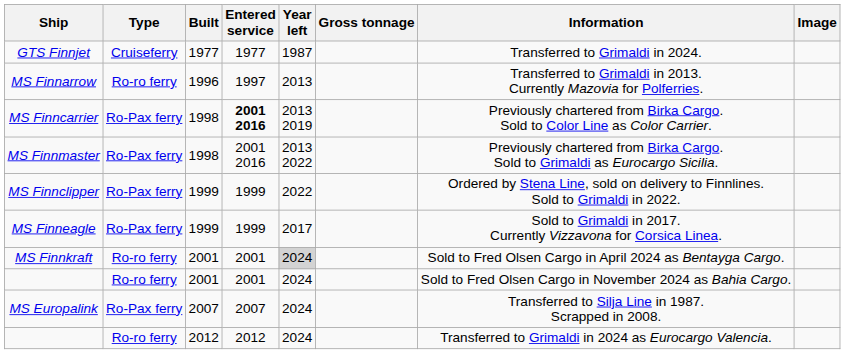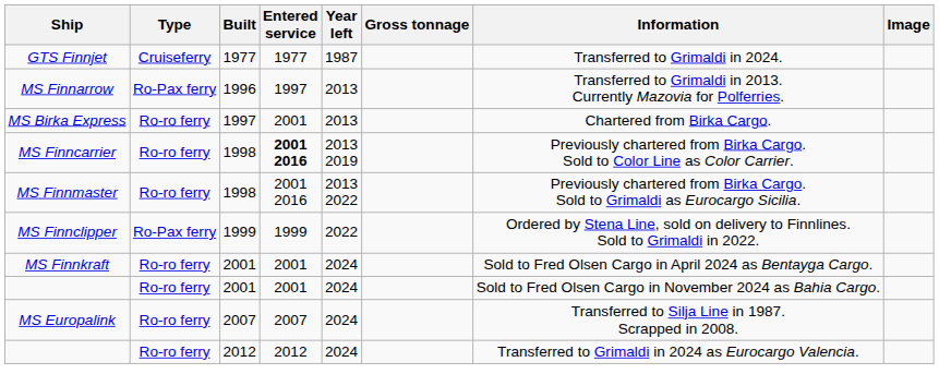 <table class="wikitable" style="text-align:center">
 <tr>
 <th>Ship</th>
 <th>Type</th>
 <th>Built</th>
 <th>Entered<br>service</th>
 <th>Year<br>left</th>
 <th>Gross tonnage</th>
 <th>Information</th>
 <th>Image</th>
 </tr>
 <tr>
 <td><em><a href='#'>GTS Finnjet</a></em></td>
 <td><a href='#'>Cruiseferry</a></td>
 <td>1977</td>
 <td>1977</td>
 <td>1987</td>
 <td></td>
 <td>Transferred to <a href='#'>Grimaldi</a> in 2024.</td>
 <td></td>
 </tr>
 <tr>
 <td><em><a href='#'>MS Finnarrow</a></em></td>
-<td><a href='#'>Ro-ro ferry</a></td>
+<td><a href='#'>Ro-Pax ferry</a></td>
 <td>1996</td>
 <td>1997</td>
 <td>2013</td>
 <td></td>
 <td>Transferred to <a href='#'>Grimaldi</a> in 2013.<br>Currently <em>Mazovia</em> for <a href='#'>Polferries</a>.</td>
 <td></td>
 </tr>
 <tr>
+<td><em><a href='#'>MS Birka Express</a></em></td>
+<td><a href='#'>Ro-ro ferry</a></td>
+<td>1997</td>
+<td>2001</td>
+<td>2013</td>
+<td></td>
+<td>Chartered from <a href='#'>Birka Cargo</a>.</td>
+<td></td>
+</tr>
+<tr>
 <td><em><a href='#'>MS Finncarrier</a></em></td>
-<td><a href='#'>Ro-Pax ferry</a></td>
+<td><a href='#'>Ro-ro ferry</a></td>
 <td>1998</td>
 <td><strong>2001<br>2016</strong></td>
 <td>2013<br>2019</td>
 <td></td>
 <td>Previously chartered from <a href='#'>Birka Cargo</a>.<br>Sold to <a href='#'>Color Line</a> as <em>Color Carrier</em>.</td>
 <td></td>
 </tr>
 <tr>
 <td><em><a href='#'>MS Finnmaster</a></em></td>
-<td><a href='#'>Ro-Pax ferry</a></td>
+<td><a href='#'>Ro-ro ferry</a></td>
 <td>1998</td>
 <td>2001<br>2016</td>
 <td>2013<br>2022</td>
 <td></td>
 <td>Previously chartered from <a href='#'>Birka Cargo</a>.<br>Sold to <a href='#'>Grimaldi</a> as <em>Eurocargo Sicilia</em>.</td>
 <td></td>
 </tr>
 <tr>
 <td><em><a href='#'>MS Finnclipper</a></em></td>
 <td><a href='#'>Ro-Pax ferry</a></td>
 <td>1999</td>
 <td>1999</td>
 <td>2022</td>
 <td></td>
 <td>Ordered by <a href='#'>Stena Line</a>, sold on delivery to Finnlines.<br>Sold to <a href='#'>Grimaldi</a> in 2022.</td>
 <td></td>
 </tr>
 <tr>
-<td><em><a href='#'>MS Finneagle</a></em></td>
-<td><a href='#'>Ro-Pax ferry</a></td>
-<td>1999</td>
-<td>1999</td>
-<td>2017</td>
-<td></td>
-<td>Sold to <a href='#'>Grimaldi</a> in 2017.<br>Currently <em>Vizzavona</em> for <a href='#'>Corsica Linea</a>.</td>
-<td></td>
-</tr>
-<tr>
 <td><em><a href='#'>MS Finnkraft</a></em></td>
 <td><a href='#'>Ro-ro ferry</a></td>
 <td>2001</td>
 <td>2001</td>
-<td style="background: lightgrey;">2024</td>
+<td>2024</td>
 <td></td>
 <td>Sold to Fred Olsen Cargo in April 2024 as <em>Bentayga Cargo</em>.</td>
 <td></td>
 </tr>
 <tr>
 <td><em></em></td>
 <td><a href='#'>Ro-ro ferry</a></td>
 <td>2001</td>
 <td>2001</td>
 <td>2024</td>
 <td></td>
 <td>Sold to Fred Olsen Cargo in November 2024 as <em>Bahia Cargo</em>.</td>
 <td></td>
 </tr>
 <tr>
 <td><em><a href='#'>MS Europalink</a></em></td>
-<td><a href='#'>Ro-Pax ferry</a></td>
+<td><a href='#'>Ro-ro ferry</a></td>
 <td>2007</td>
 <td>2007</td>
 <td>2024</td>
 <td></td>
 <td>Transferred to <a href='#'>Silja Line</a> in 1987.<br>Scrapped in 2008.</td>
 <td></td>
 </tr>
 <tr>
 <td><em></em></td>
 <td><a href='#'>Ro-ro ferry</a></td>
 <td>2012</td>
 <td>2012</td>
 <td>2024</td>
 <td></td>
 <td>Transferred to <a href='#'>Grimaldi</a> in 2024 as <em>Eurocargo Valencia</em>.</td>
 <td></td>
 </tr>
 </table>
